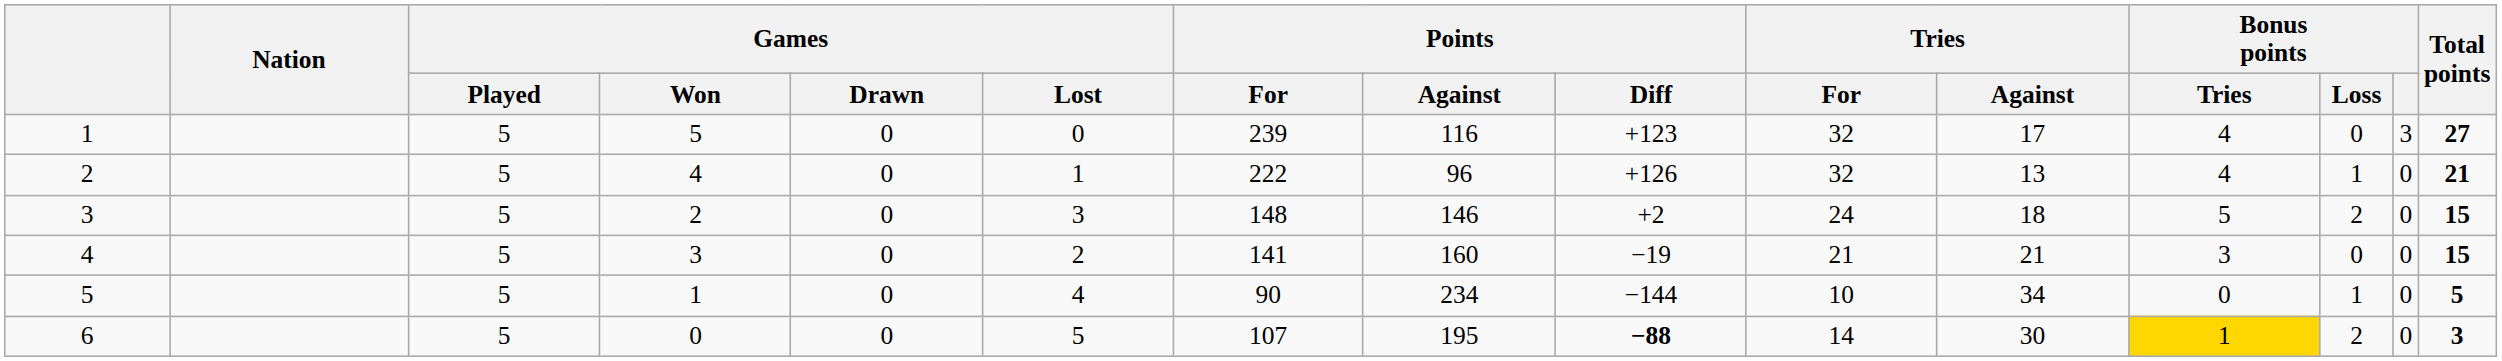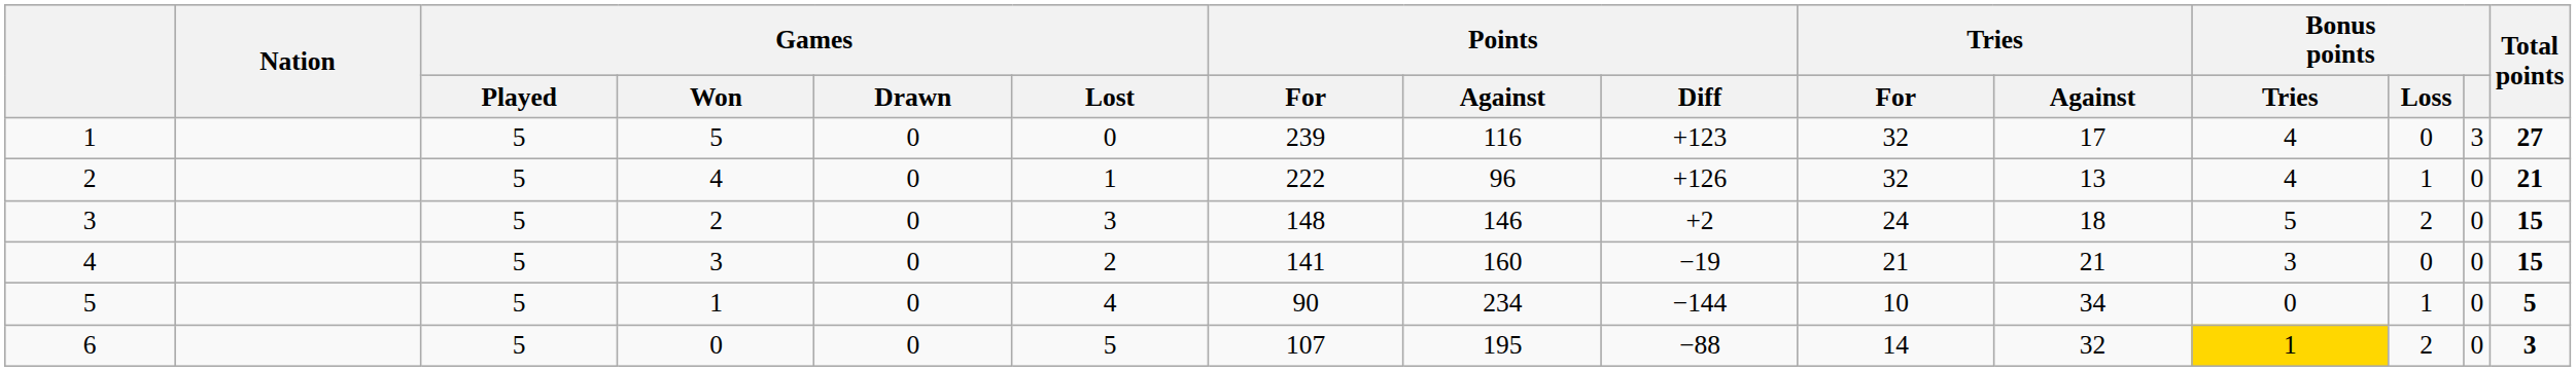 <table class="wikitable" style="text-align:center">
 <tr>
 <th rowspan="2" style="width:7%"></th>
 <th rowspan="2" style="width:10%">Nation</th>
 <th colspan="4" style="width:22%">Games</th>
 <th colspan="3" style="width:22%">Points</th>
 <th colspan="2" style="width:8%">Tries</th>
 <th colspan="3" style="width:18%">Bonus<br>points</th>
 <th rowspan="2" style="width:10%">Total<br>points</th>
 </tr>
 <tr>
 <th style="width:8%">Played</th>
 <th style="width:8%">Won</th>
 <th style="width:8%">Drawn</th>
 <th style="width:8%">Lost</th>
 <th style="width:8%">For</th>
 <th style="width:8%">Against</th>
 <th style="width:8%">Diff</th>
 <th style="width:8%">For</th>
 <th style="width:8%">Against</th>
 <th style="width:8%">Tries</th>
 <th style="width:8%">Loss</th>
 <th></th>
 </tr>
 <tr>
 <td>1</td>
 <td align="left"></td>
 <td>5</td>
 <td>5</td>
 <td>0</td>
 <td>0</td>
 <td>239</td>
 <td>116</td>
 <td>+123</td>
 <td>32</td>
 <td>17</td>
 <td>4</td>
 <td>0</td>
 <td>3</td>
 <td><strong>27</strong></td>
 </tr>
 <tr>
 <td>2</td>
 <td align="left"></td>
 <td>5</td>
 <td>4</td>
 <td>0</td>
 <td>1</td>
 <td>222</td>
 <td>96</td>
 <td>+126</td>
 <td>32</td>
 <td>13</td>
 <td>4</td>
 <td>1</td>
 <td>0</td>
 <td><strong>21</strong></td>
 </tr>
 <tr>
 <td>3</td>
 <td align="left"></td>
 <td>5</td>
 <td>2</td>
 <td>0</td>
 <td>3</td>
 <td>148</td>
 <td>146</td>
 <td>+2</td>
 <td>24</td>
 <td>18</td>
 <td>5</td>
 <td>2</td>
 <td>0</td>
 <td><strong>15</strong></td>
 </tr>
 <tr>
 <td>4</td>
 <td align="left"></td>
 <td>5</td>
 <td>3</td>
 <td>0</td>
 <td>2</td>
 <td>141</td>
 <td>160</td>
 <td>−19</td>
 <td>21</td>
 <td>21</td>
 <td>3</td>
 <td>0</td>
 <td>0</td>
 <td><strong>15</strong></td>
 </tr>
 <tr>
 <td>5</td>
 <td align="left"></td>
 <td>5</td>
 <td>1</td>
 <td>0</td>
 <td>4</td>
 <td>90</td>
 <td>234</td>
 <td>−144</td>
 <td>10</td>
 <td>34</td>
 <td>0</td>
 <td>1</td>
 <td>0</td>
 <td><strong>5</strong></td>
 </tr>
 <tr>
 <td>6</td>
 <td align="left"></td>
 <td>5</td>
 <td>0</td>
 <td>0</td>
 <td>5</td>
 <td>107</td>
 <td>195</td>
-<td><strong>−88</strong></td>
+<td>−88</td>
 <td>14</td>
-<td>30</td>
+<td>32</td>
 <td style="background: gold;">1</td>
 <td>2</td>
 <td>0</td>
 <td><strong>3</strong></td>
 </tr>
 </table>
